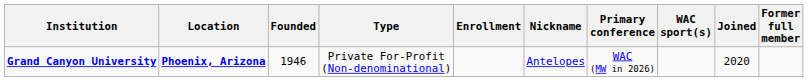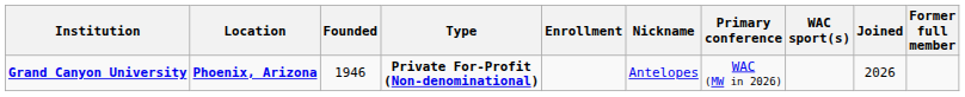 <table class="wikitable sortable" style="text-align: center">
 <tr>
 <th>Institution</th>
 <th>Location</th>
 <th>Founded</th>
 <th>Type</th>
 <th>Enrollment</th>
 <th>Nickname</th>
 <th>Primary<br>conference</th>
 <th>WAC<br>sport(s)</th>
 <th>Joined</th>
 <th>Former<br>full<br>member</th>
 </tr>
 <tr>
 <td><strong><a href='#'>Grand Canyon University</a></strong></td>
 <td><strong><a href='#'>Phoenix, Arizona</a></strong></td>
 <td>1946</td>
-<td>Private For-Profit<br>(<a href='#'>Non-denominational</a>)</td>
+<td><strong>Private For-Profit<br>(<a href='#'>Non-denominational</a>)</strong></td>
 <td></td>
 <td><a href='#'>Antelopes</a></td>
 <td><a href='#'>WAC</a><br><small>(<a href='#'>MW</a> in 2026)</small></td>
 <td></td>
-<td>2020</td>
+<td>2026</td>
 <td></td>
 </tr>
 </table>
